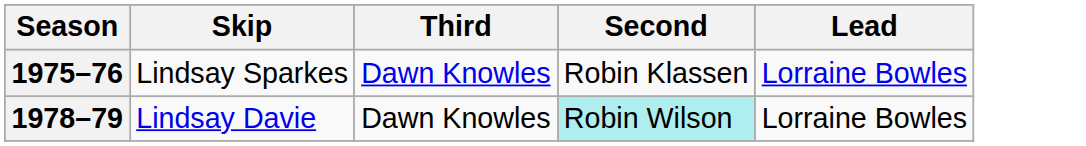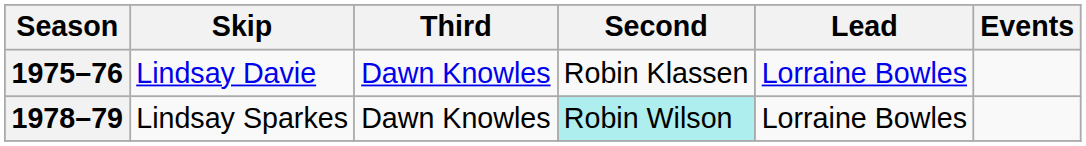 <table class="wikitable">
 <tr>
 <th scope="col">Season</th>
 <th scope="col">Skip</th>
 <th scope="col">Third</th>
 <th scope="col">Second</th>
 <th scope="col">Lead</th>
+<th scope="col">Events</th>
 </tr>
 <tr>
 <th scope="row">1975–76</th>
-<td>Lindsay Sparkes</td>
+<td><a href='#'>Lindsay Davie</a></td>
 <td><a href='#'>Dawn Knowles</a></td>
 <td>Robin Klassen</td>
 <td><a href='#'>Lorraine Bowles</a></td>
+<td> </td>
 </tr>
 <tr>
 <th scope="row">1978–79</th>
-<td><a href='#'>Lindsay Davie</a></td>
+<td>Lindsay Sparkes</td>
 <td>Dawn Knowles</td>
 <td style="background: paleturquoise;">Robin Wilson</td>
 <td>Lorraine Bowles</td>
+<td> <br> </td>
 </tr>
 </table>
